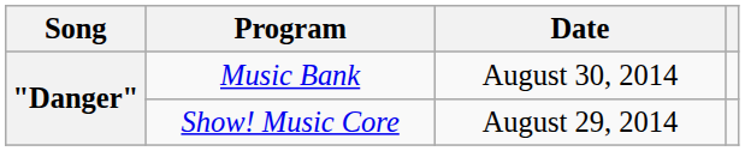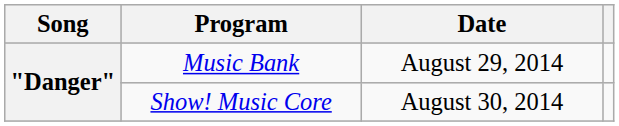 <table class="wikitable plainrowheaders" style="text-align:center;">
 <tr>
 <th scope="col">Song</th>
 <th scope="col" style="width:150px;">Program</th>
 <th scope="col" style="width:150px;">Date</th>
 <th scope="col"></th>
 </tr>
 <tr>
 <th scope="row" rowspan="2">"Danger"</th>
 <td><em><a href='#'>Music Bank</a></em></td>
-<td>August 30, 2014</td>
+<td>August 29, 2014</td>
 <td></td>
 </tr>
 <tr>
 <td><em><a href='#'>Show! Music Core</a></em></td>
-<td>August 29, 2014</td>
+<td>August 30, 2014</td>
 <td></td>
 </tr>
 </table>
